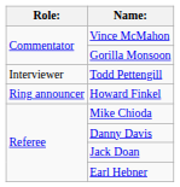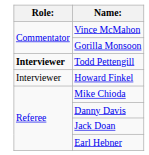 <table class=wikitable style="font-size:90%; margin: 0.5em 0 0.5em 1em; float: right; clear: right;">
 <tr>
 <th>Role:</th>
 <th>Name:</th>
 </tr>
 <tr>
 <td rowspan=2><a href='#'>Commentator</a></td>
 <td><a href='#'>Vince McMahon</a></td>
 </tr>
 <tr>
 <td><a href='#'>Gorilla Monsoon</a></td>
 </tr>
 <tr>
-<td rowspan=1>Interviewer</td>
+<td rowspan=1><strong>Interviewer</strong></td>
 <td><a href='#'>Todd Pettengill</a></td>
 </tr>
 <tr>
-<td rowspan=1><a href='#'>Ring announcer</a></td>
+<td rowspan=1>Interviewer</td>
 <td><a href='#'>Howard Finkel</a></td>
 </tr>
 <tr>
 <td rowspan=4><a href='#'>Referee</a></td>
 <td><a href='#'>Mike Chioda</a></td>
 </tr>
 <tr>
 <td><a href='#'>Danny Davis</a></td>
 </tr>
 <tr>
 <td><a href='#'>Jack Doan</a></td>
 </tr>
 <tr>
 <td><a href='#'>Earl Hebner</a></td>
 </tr>
 </table>
